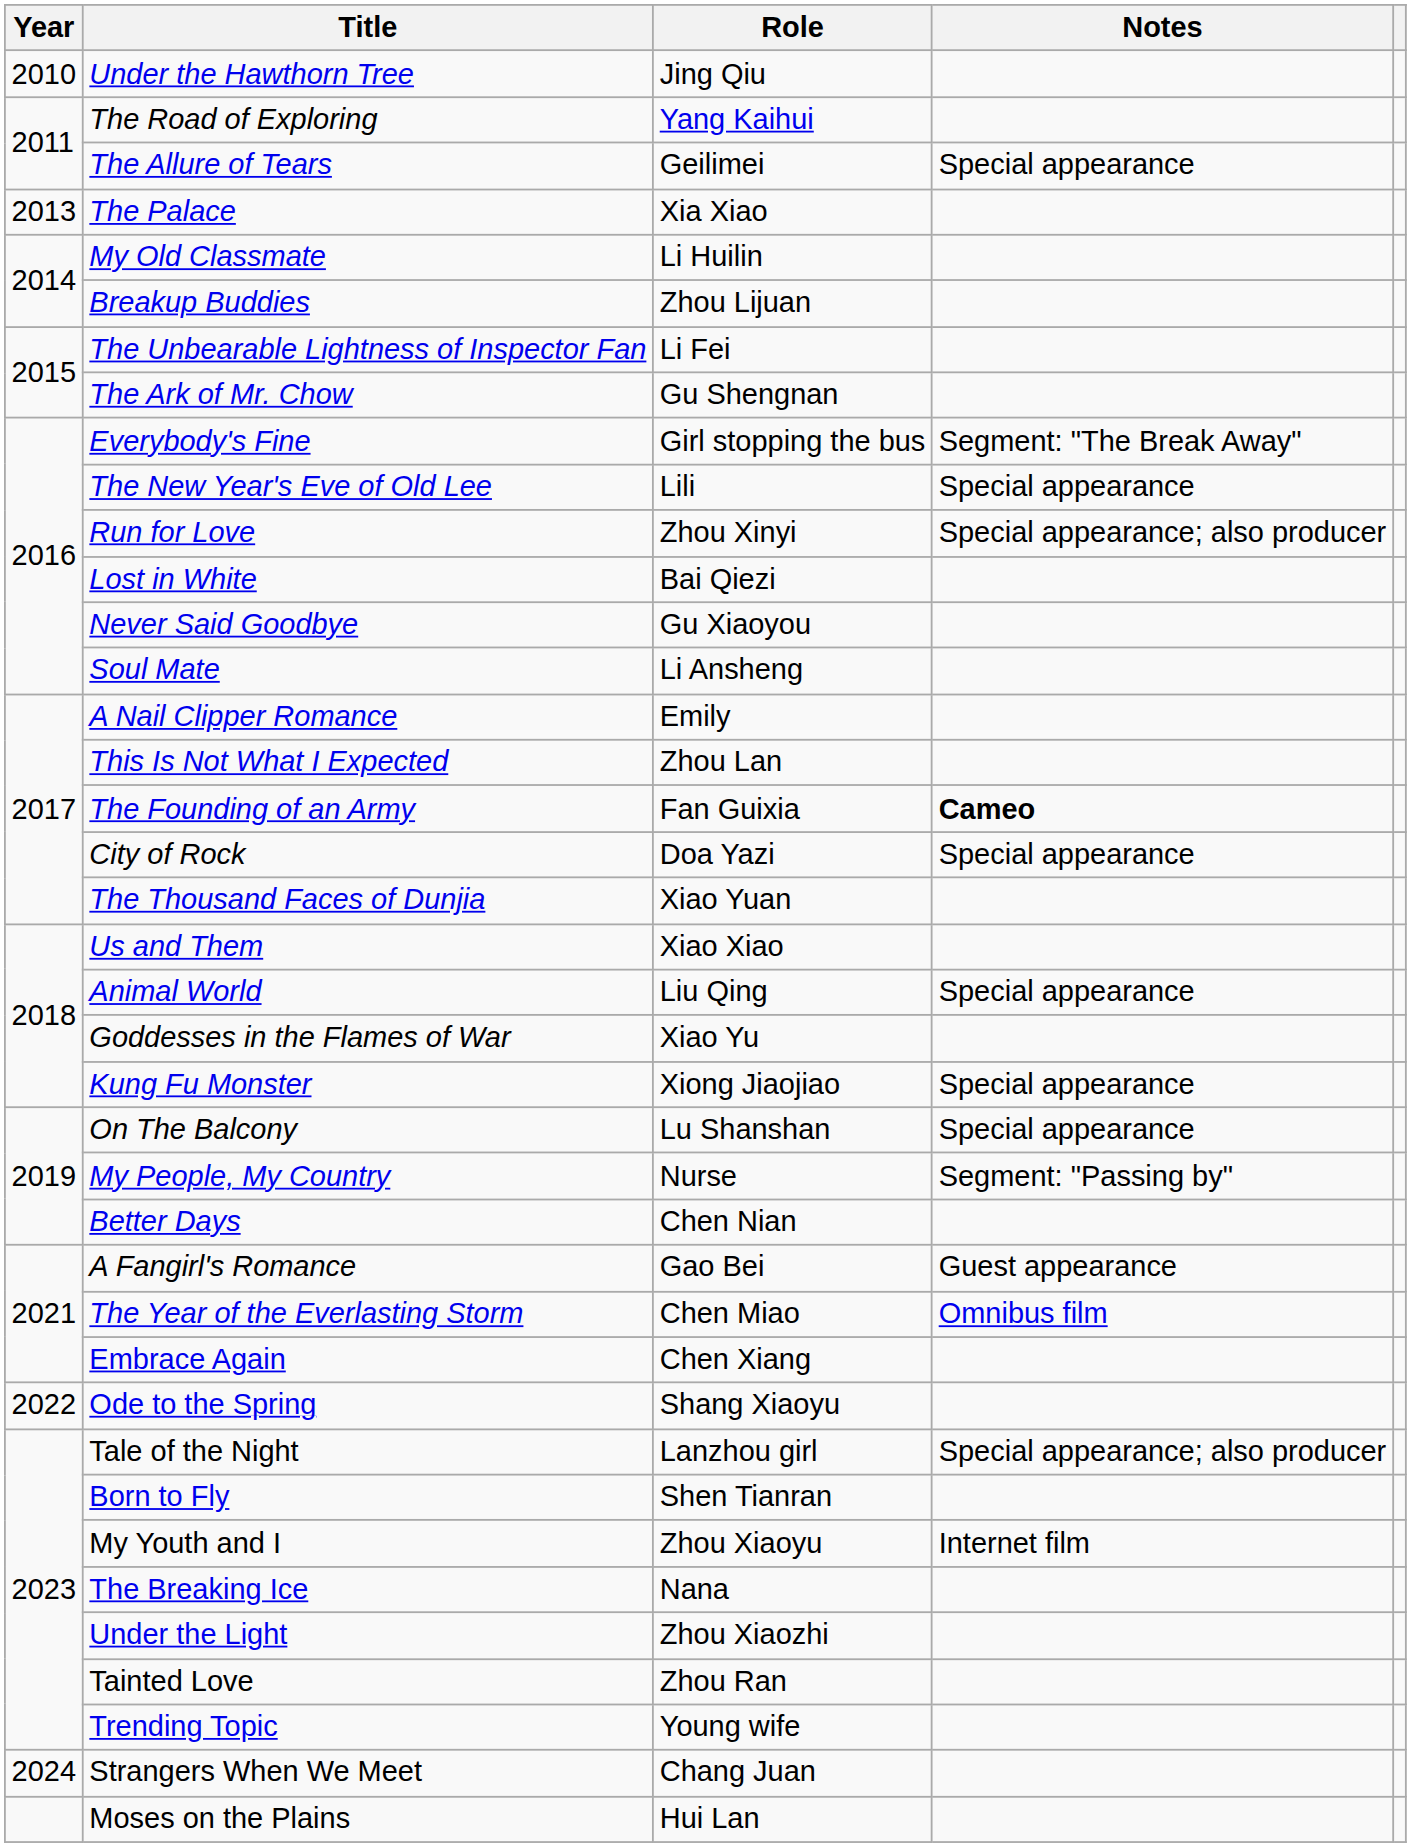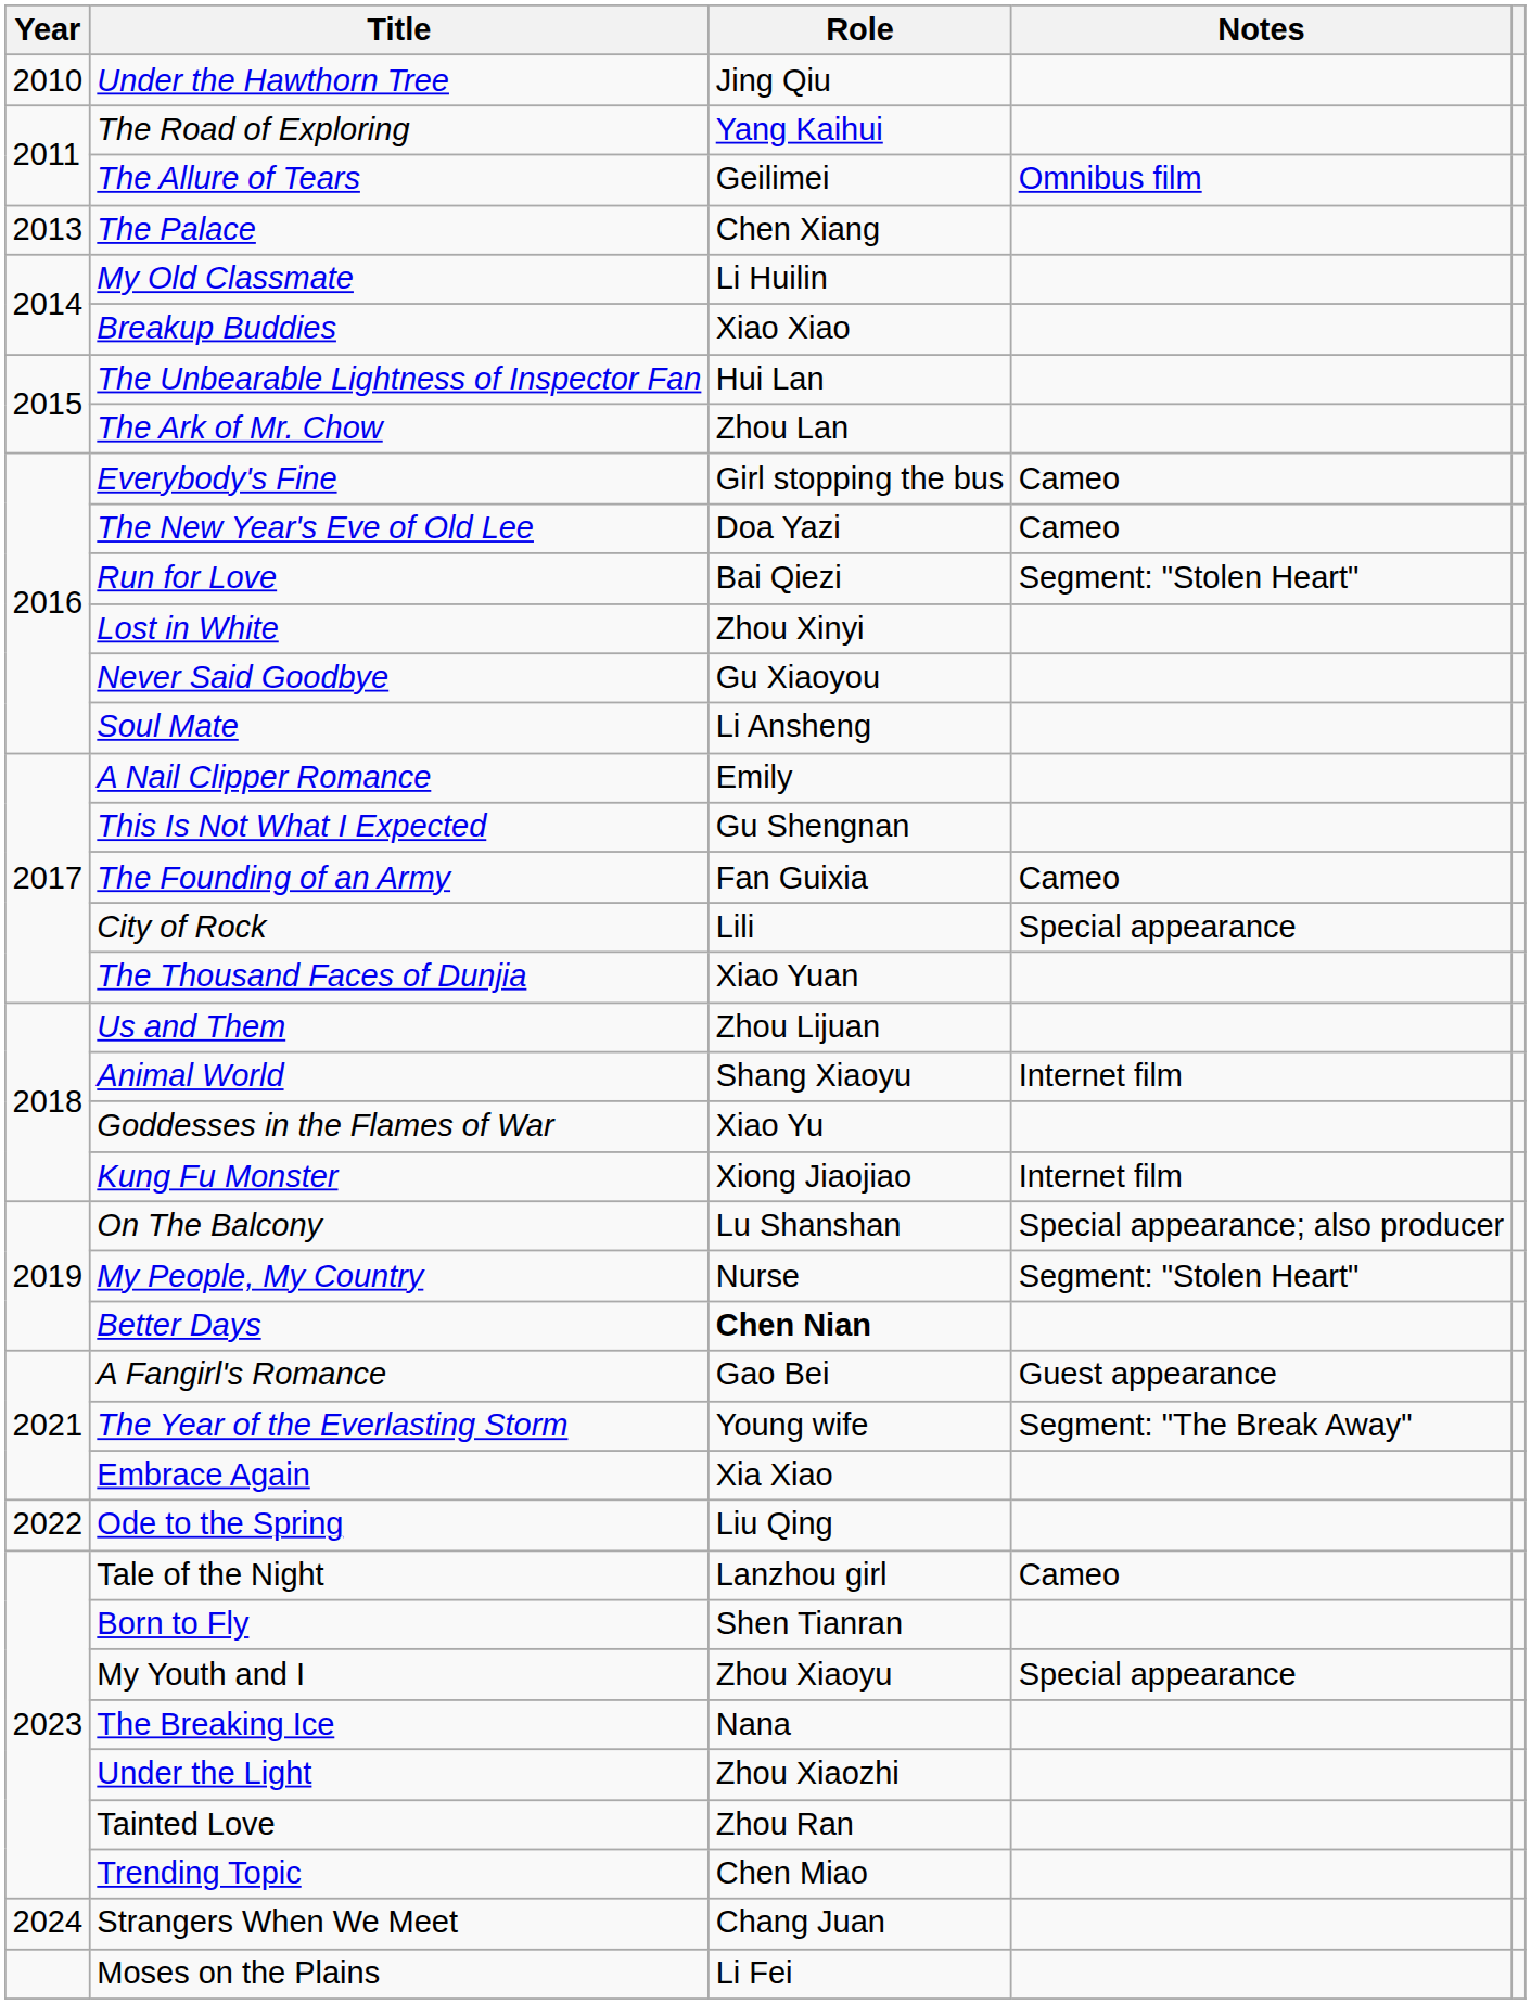 <table class="wikitable sortable">
 <tr>
 <th>Year</th>
 <th>Title</th>
 <th>Role</th>
 <th class="unsortable">Notes</th>
 <th class="unsortable"></th>
 </tr>
 <tr>
 <td>2010</td>
 <td><em><a href='#'>Under the Hawthorn Tree</a></em></td>
 <td>Jing Qiu</td>
 <td></td>
 <td></td>
 </tr>
 <tr>
 <td rowspan=2>2011</td>
 <td><em>The Road of Exploring</em></td>
 <td><a href='#'>Yang Kaihui</a></td>
 <td></td>
 <td></td>
 </tr>
 <tr>
 <td><em><a href='#'>The Allure of Tears</a></em></td>
 <td>Geilimei</td>
-<td>Special appearance</td>
+<td><a href='#'>Omnibus film</a></td>
 <td></td>
 </tr>
 <tr>
 <td>2013</td>
 <td><em><a href='#'>The Palace</a></em></td>
-<td>Xia Xiao</td>
+<td>Chen Xiang</td>
 <td></td>
 <td></td>
 </tr>
 <tr>
 <td rowspan=2>2014</td>
 <td><em><a href='#'>My Old Classmate</a></em></td>
 <td>Li Huilin</td>
 <td></td>
 <td></td>
 </tr>
 <tr>
 <td><em><a href='#'>Breakup Buddies</a></em></td>
-<td>Zhou Lijuan</td>
+<td>Xiao Xiao</td>
 <td></td>
 <td></td>
 </tr>
 <tr>
 <td rowspan=2>2015</td>
 <td><em><a href='#'>The Unbearable Lightness of Inspector Fan</a></em></td>
-<td>Li Fei</td>
+<td>Hui Lan</td>
 <td></td>
 <td></td>
 </tr>
 <tr>
 <td><em><a href='#'>The Ark of Mr. Chow</a></em></td>
-<td>Gu Shengnan</td>
+<td>Zhou Lan</td>
 <td></td>
 <td></td>
 </tr>
 <tr>
 <td rowspan=6>2016</td>
 <td><em><a href='#'>Everybody's Fine</a></em></td>
 <td>Girl stopping the bus</td>
-<td>Segment: "The Break Away"</td>
+<td>Cameo</td>
 <td style="text-align:center;"></td>
 </tr>
 <tr>
 <td><em><a href='#'>The New Year's Eve of Old Lee</a></em></td>
-<td>Lili</td>
-<td>Special appearance</td>
+<td>Doa Yazi</td>
+<td>Cameo</td>
 <td style="text-align:center;"></td>
 </tr>
 <tr>
 <td><em><a href='#'>Run for Love</a></em></td>
-<td>Zhou Xinyi</td>
-<td>Special appearance; also producer</td>
+<td>Bai Qiezi</td>
+<td>Segment: "Stolen Heart"</td>
 <td style="text-align:center;"></td>
 </tr>
 <tr>
 <td><em><a href='#'>Lost in White</a></em></td>
-<td>Bai Qiezi</td>
+<td>Zhou Xinyi</td>
 <td></td>
 <td style="text-align:center;"></td>
 </tr>
 <tr>
 <td><em><a href='#'>Never Said Goodbye</a></em></td>
 <td>Gu Xiaoyou</td>
 <td></td>
 <td style="text-align:center;"></td>
 </tr>
 <tr>
 <td><em><a href='#'>Soul Mate</a></em></td>
 <td>Li Ansheng</td>
 <td></td>
 <td></td>
 </tr>
 <tr>
 <td rowspan=5>2017</td>
 <td><em><a href='#'>A Nail Clipper Romance</a></em></td>
 <td>Emily</td>
 <td></td>
 <td style="text-align:center;"></td>
 </tr>
 <tr>
 <td><em><a href='#'>This Is Not What I Expected</a></em></td>
-<td>Zhou Lan</td>
+<td>Gu Shengnan</td>
 <td></td>
 <td></td>
 </tr>
 <tr>
 <td><em><a href='#'>The Founding of an Army</a></em></td>
 <td>Fan Guixia</td>
-<td><strong>Cameo</strong></td>
+<td>Cameo</td>
 <td style="text-align:center;"></td>
 </tr>
 <tr>
 <td><em>City of Rock</em></td>
-<td>Doa Yazi</td>
+<td>Lili</td>
 <td>Special appearance</td>
 <td style="text-align:center;"></td>
 </tr>
 <tr>
 <td><em><a href='#'>The Thousand Faces of Dunjia</a></em></td>
 <td>Xiao Yuan</td>
 <td></td>
 <td></td>
 </tr>
 <tr>
 <td rowspan=4>2018</td>
 <td><em><a href='#'>Us and Them</a></em></td>
-<td>Xiao Xiao</td>
+<td>Zhou Lijuan</td>
 <td></td>
 <td></td>
 </tr>
 <tr>
 <td><em><a href='#'>Animal World</a></em></td>
-<td>Liu Qing</td>
-<td>Special appearance</td>
+<td>Shang Xiaoyu</td>
+<td>Internet film</td>
 <td style="text-align:center;"></td>
 </tr>
 <tr>
 <td><em>Goddesses in the Flames of War</em></td>
 <td>Xiao Yu</td>
 <td></td>
 <td style="text-align:center;"></td>
 </tr>
 <tr>
 <td><em><a href='#'>Kung Fu Monster</a></em></td>
 <td>Xiong Jiaojiao</td>
-<td>Special appearance</td>
+<td>Internet film</td>
 <td style="text-align:center;"></td>
 </tr>
 <tr>
 <td rowspan=3>2019</td>
 <td><em>On The Balcony</em></td>
 <td>Lu Shanshan</td>
-<td>Special appearance</td>
+<td>Special appearance; also producer</td>
 <td></td>
 </tr>
 <tr>
 <td><em><a href='#'>My People, My Country</a></em></td>
 <td>Nurse</td>
-<td>Segment: "Passing by"</td>
+<td>Segment: "Stolen Heart"</td>
 <td style="text-align:center;"></td>
 </tr>
 <tr>
 <td><em><a href='#'>Better Days</a></em></td>
-<td>Chen Nian</td>
+<td><strong>Chen Nian</strong></td>
 <td></td>
 <td></td>
 </tr>
 <tr>
 <td rowspan=3>2021</td>
 <td><em>A Fangirl's Romance</em></td>
 <td>Gao Bei</td>
 <td>Guest appearance</td>
 <td style="text-align:center;"></td>
 </tr>
 <tr>
 <td><em><a href='#'>The Year of the Everlasting Storm</a></td>
-<td>Chen Miao</td>
-<td><a href='#'>Omnibus film</a></td>
+<td>Young wife</td>
+<td>Segment: "The Break Away"</td>
 <td></td>
 </tr>
 <tr>
 <td></em><a href='#'>Embrace Again</a><em></td>
-<td>Chen Xiang</td>
+<td>Xia Xiao</td>
 <td></td>
 <td></td>
 </tr>
 <tr>
 <td>2022</td>
 <td></em><a href='#'>Ode to the Spring</a><em></td>
-<td>Shang Xiaoyu</td>
+<td>Liu Qing</td>
 <td></td>
 <td style="text-align:center;"></td>
 </tr>
 <tr>
 <td rowspan="7">2023</td>
 <td></em>Tale of the Night<em></td>
 <td>Lanzhou girl</td>
-<td>Special appearance; also producer</td>
+<td>Cameo</td>
 <td style="text-align:center;"></td>
 </tr>
 <tr>
 <td></em><a href='#'>Born to Fly</a><em></td>
 <td>Shen Tianran</td>
 <td></td>
 <td style="text-align:center;"></td>
 </tr>
 <tr>
 <td></em>My Youth and I<em></td>
 <td>Zhou Xiaoyu</td>
-<td>Internet film</td>
+<td>Special appearance</td>
 <td style="text-align:center;"></td>
 </tr>
 <tr>
 <td></em><a href='#'>The Breaking Ice</a><em></td>
 <td>Nana</td>
 <td></td>
 <td style="text-align:center;"></td>
 </tr>
 <tr>
 <td></em><a href='#'>Under the Light</a><em></td>
 <td>Zhou Xiaozhi</td>
 <td></td>
 <td style="text-align:center;"></td>
 </tr>
 <tr>
 <td></em>Tainted Love<em></td>
 <td>Zhou Ran</td>
 <td></td>
 <td style="text-align:center;"></td>
 </tr>
 <tr>
 <td></em><a href='#'>Trending Topic</a><em></td>
-<td>Young wife</td>
+<td>Chen Miao</td>
 <td></td>
 <td style="text-align:center;"></td>
 </tr>
 <tr>
 <td>2024</td>
 <td></em>Strangers When We Meet<em></td>
 <td>Chang Juan</td>
 <td></td>
 <td style="text-align:center;"></td>
 </tr>
 <tr>
 <td></td>
 <td></em>Moses on the Plains<em></td>
-<td>Hui Lan</td>
+<td>Li Fei</td>
 <td></td>
 <td style="text-align:center;"></td>
 </tr>
 </table>
